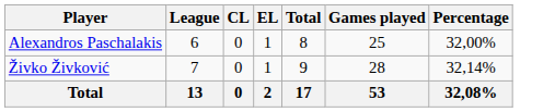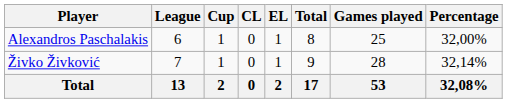 <table class="wikitable" style="text-align: center;">
 <tr>
 <th>Player</th>
 <th>League</th>
+<th>Cup</th>
 <th>CL</th>
 <th>EL</th>
 <th>Total</th>
 <th>Games played</th>
 <th>Percentage</th>
 </tr>
 <tr>
 <td align=left> <a href='#'>Alexandros Paschalakis</a></td>
 <td>6</td>
+<td>1</td>
 <td>0</td>
 <td>1</td>
 <td>8</td>
 <td>25</td>
 <td>32,00%</td>
 </tr>
 <tr>
 <td align=left> <a href='#'>Živko Živković</a></td>
 <td>7</td>
+<td>1</td>
 <td>0</td>
 <td>1</td>
 <td>9</td>
 <td>28</td>
 <td>32,14%</td>
 </tr>
 <tr>
 <th>Total</th>
 <th>13</th>
+<th>2</th>
 <th>0</th>
 <th>2</th>
 <th>17</th>
 <th>53</th>
 <th>32,08%</th>
 </tr>
 </table>
